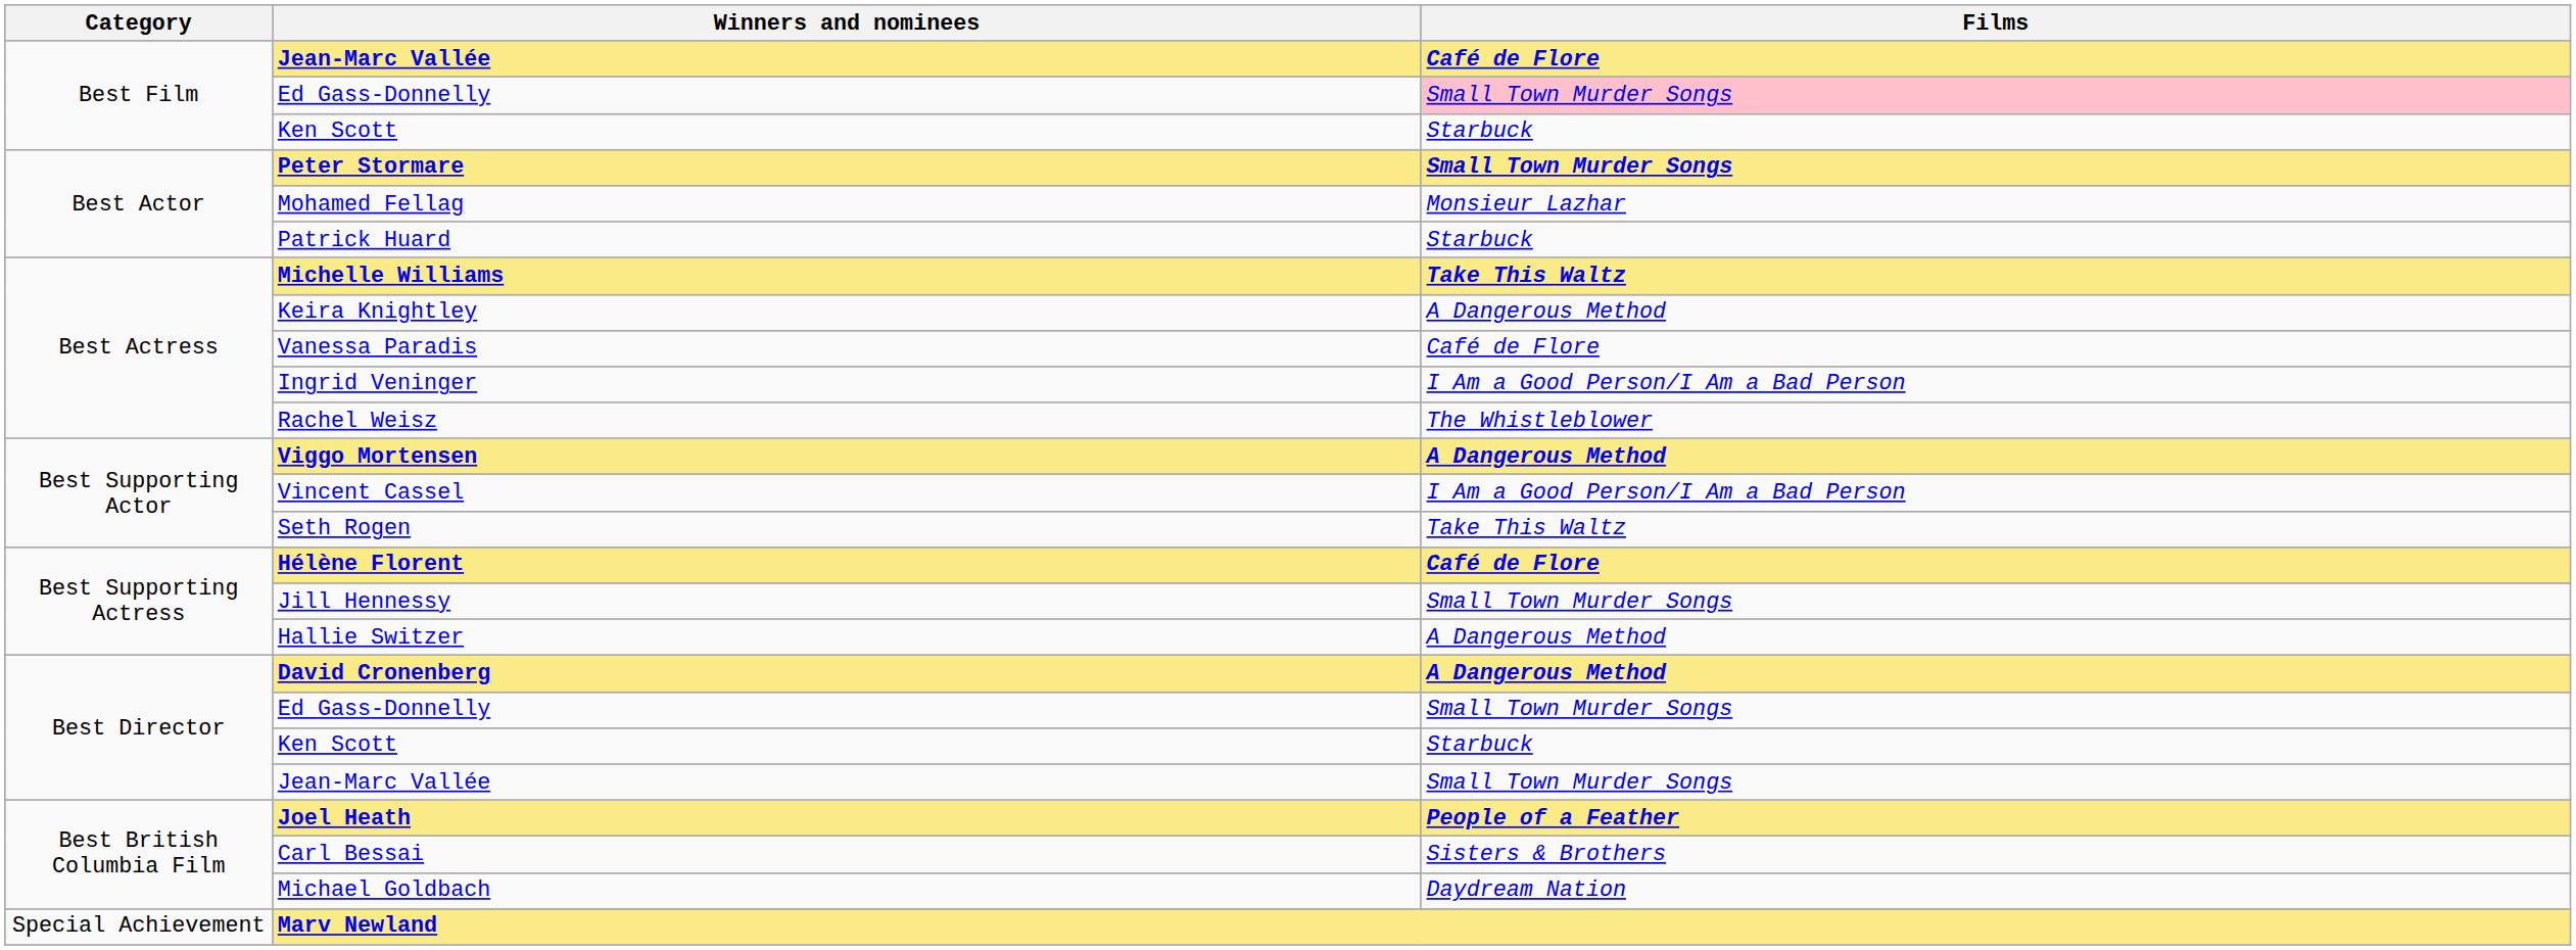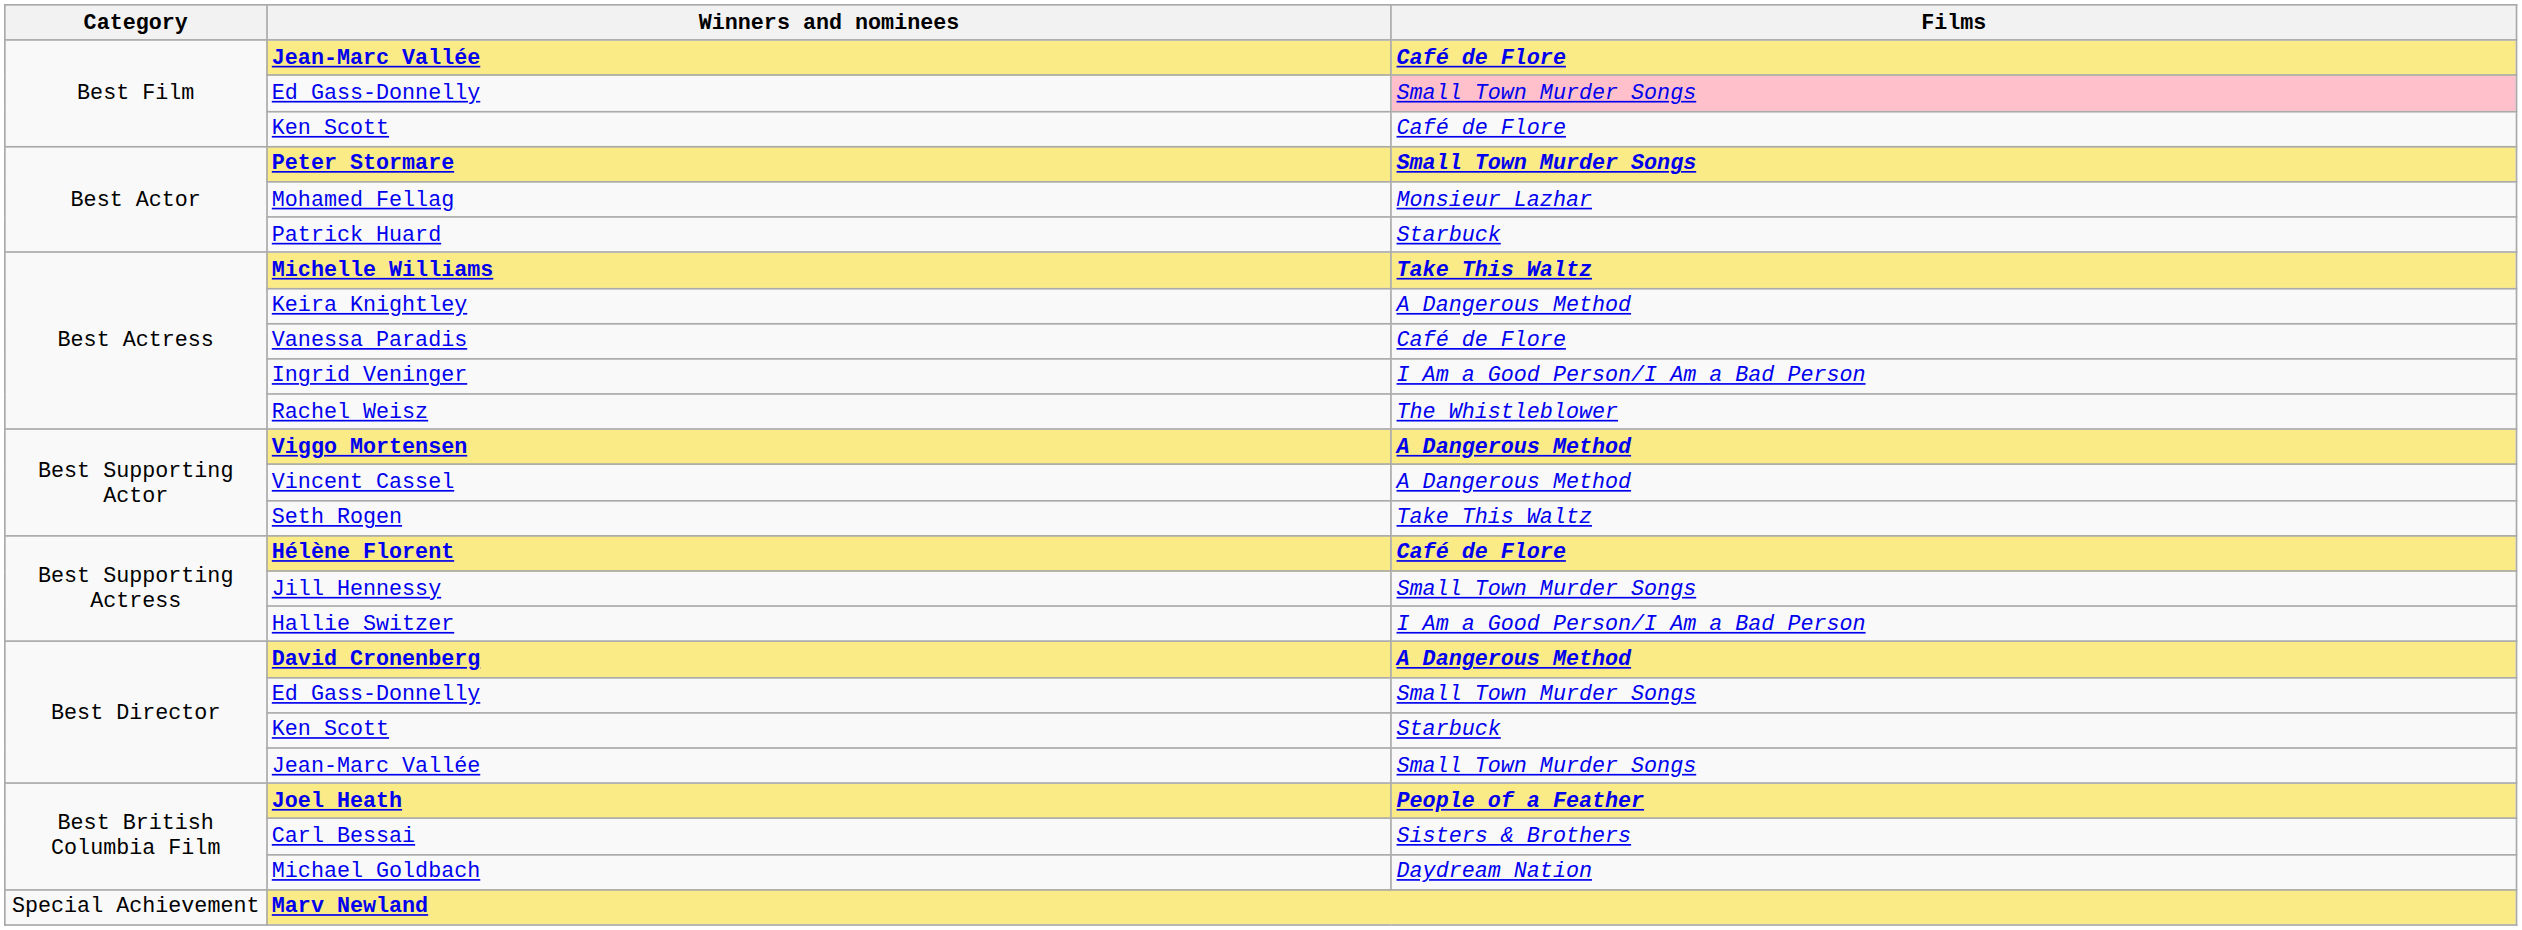 <table class="wikitable" width="95%" cellpadding="5">
 <tr>
 <th width="100"><strong>Category</strong></th>
 <th width="450"><strong>Winners and nominees</strong></th>
 <th width="450"><strong>Films</strong></th>
 </tr>
 <tr>
 <td style="text-align:center;" rowspan=3>Best Film</td>
 <td style="background:#FAEB86;"><strong><a href='#'>Jean-Marc Vallée</a></strong></td>
 <td style="background:#FAEB86;"><strong><em><a href='#'>Café de Flore</a></em></strong></td>
 </tr>
 <tr>
 <td><a href='#'>Ed Gass-Donnelly</a></td>
 <td style="background: pink;"><em><a href='#'>Small Town Murder Songs</a></em></td>
 </tr>
 <tr>
 <td><a href='#'>Ken Scott</a></td>
-<td><em><a href='#'>Starbuck</a></em></td>
+<td><em><a href='#'>Café de Flore</a></em></td>
 </tr>
 <tr>
 <td style="text-align:center;" rowspan=3>Best Actor</td>
 <td style="background:#FAEB86;"><strong><a href='#'>Peter Stormare</a></strong></td>
 <td style="background:#FAEB86;"><strong><em><a href='#'>Small Town Murder Songs</a></em></strong></td>
 </tr>
 <tr>
 <td><a href='#'>Mohamed Fellag</a></td>
 <td><em><a href='#'>Monsieur Lazhar</a></em></td>
 </tr>
 <tr>
 <td><a href='#'>Patrick Huard</a></td>
 <td><em><a href='#'>Starbuck</a></em></td>
 </tr>
 <tr>
 <td style="text-align:center;" rowspan=5>Best Actress</td>
 <td style="background:#FAEB86;"><strong><a href='#'>Michelle Williams</a></strong></td>
 <td style="background:#FAEB86;"><strong><em><a href='#'>Take This Waltz</a></em></strong></td>
 </tr>
 <tr>
 <td><a href='#'>Keira Knightley</a></td>
 <td><em><a href='#'>A Dangerous Method</a></em></td>
 </tr>
 <tr>
 <td><a href='#'>Vanessa Paradis</a></td>
 <td><em><a href='#'>Café de Flore</a></em></td>
 </tr>
 <tr>
 <td><a href='#'>Ingrid Veninger</a></td>
 <td><em><a href='#'>I Am a Good Person/I Am a Bad Person</a></em></td>
 </tr>
 <tr>
 <td><a href='#'>Rachel Weisz</a></td>
 <td><em><a href='#'>The Whistleblower</a></em></td>
 </tr>
 <tr>
 <td style="text-align:center;" rowspan=3>Best Supporting Actor</td>
 <td style="background:#FAEB86;"><strong><a href='#'>Viggo Mortensen</a></strong></td>
 <td style="background:#FAEB86;"><strong><em><a href='#'>A Dangerous Method</a></em></strong></td>
 </tr>
 <tr>
 <td><a href='#'>Vincent Cassel</a></td>
-<td><em><a href='#'>I Am a Good Person/I Am a Bad Person</a></em></td>
+<td><em><a href='#'>A Dangerous Method</a></em></td>
 </tr>
 <tr>
 <td><a href='#'>Seth Rogen</a></td>
 <td><em><a href='#'>Take This Waltz</a></em></td>
 </tr>
 <tr>
 <td style="text-align:center;" rowspan=3>Best Supporting Actress</td>
 <td style="background:#FAEB86;"><strong><a href='#'>Hélène Florent</a></strong></td>
 <td style="background:#FAEB86;"><strong><em><a href='#'>Café de Flore</a></em></strong></td>
 </tr>
 <tr>
 <td><a href='#'>Jill Hennessy</a></td>
 <td><em><a href='#'>Small Town Murder Songs</a></em></td>
 </tr>
 <tr>
 <td><a href='#'>Hallie Switzer</a></td>
-<td><em><a href='#'>A Dangerous Method</a></em></td>
+<td><em><a href='#'>I Am a Good Person/I Am a Bad Person</a></em></td>
 </tr>
 <tr>
 <td style="text-align:center;" rowspan=4>Best Director</td>
 <td style="background:#FAEB86;"><strong><a href='#'>David Cronenberg</a></strong></td>
 <td style="background:#FAEB86;"><strong><em><a href='#'>A Dangerous Method</a></em></strong></td>
 </tr>
 <tr>
 <td><a href='#'>Ed Gass-Donnelly</a></td>
 <td><em><a href='#'>Small Town Murder Songs</a></em></td>
 </tr>
 <tr>
 <td><a href='#'>Ken Scott</a></td>
 <td><em><a href='#'>Starbuck</a></em></td>
 </tr>
 <tr>
 <td><a href='#'>Jean-Marc Vallée</a></td>
 <td><em><a href='#'>Small Town Murder Songs</a></em></td>
 </tr>
 <tr>
 <td style="text-align:center;" rowspan=3>Best British Columbia Film</td>
 <td style="background:#FAEB86;"><strong><a href='#'>Joel Heath</a></strong></td>
 <td style="background:#FAEB86;"><strong><em><a href='#'>People of a Feather</a></em></strong></td>
 </tr>
 <tr>
 <td><a href='#'>Carl Bessai</a></td>
 <td><em><a href='#'>Sisters & Brothers</a></em></td>
 </tr>
 <tr>
 <td><a href='#'>Michael Goldbach</a></td>
 <td><em><a href='#'>Daydream Nation</a></em></td>
 </tr>
 <tr>
 <td style="text-align:center;">Special Achievement</td>
 <td style="background:#FAEB86;" colspan=2><strong><a href='#'>Marv Newland</a></strong></td>
 </tr>
 </table>
